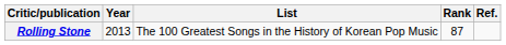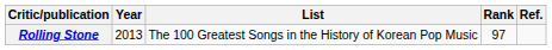 <table class="wikitable plainrowheaders" style="text-align:center">
 <tr>
 <th>Critic/publication</th>
 <th>Year</th>
 <th>List</th>
 <th>Rank</th>
 <th>Ref.</th>
 </tr>
 <tr>
 <th scope="row"><em><a href='#'>Rolling Stone</a></em></th>
 <td>2013</td>
 <td>The 100 Greatest Songs in the History of Korean Pop Music</td>
-<td>87</td>
+<td>97</td>
 <td></td>
 </tr>
 </table>
